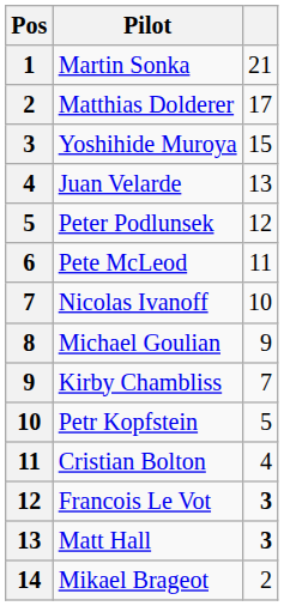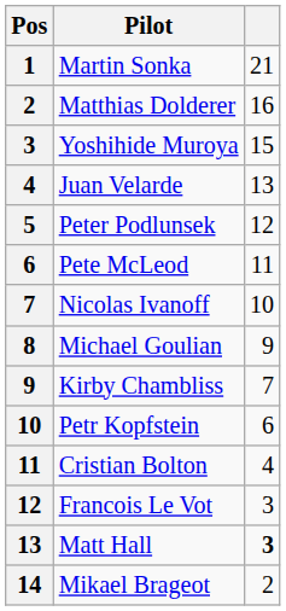 <table class="wikitable" style="font-size: 95%;">
 <tr>
 <th>Pos</th>
 <th>Pilot</th>
 <th></th>
 </tr>
 <tr>
 <th>1</th>
 <td> <a href='#'>Martin Sonka</a></td>
 <td style="text-align: right;">21</td>
 </tr>
 <tr>
 <th>2</th>
 <td> <a href='#'>Matthias Dolderer</a></td>
-<td style="text-align: right;">17</td>
+<td style="text-align: right;">16</td>
 </tr>
 <tr>
 <th>3</th>
 <td> <a href='#'>Yoshihide Muroya</a></td>
 <td style="text-align: right;">15</td>
 </tr>
 <tr>
 <th>4</th>
 <td> <a href='#'>Juan Velarde</a></td>
 <td style="text-align: right;">13</td>
 </tr>
 <tr>
 <th>5</th>
 <td> <a href='#'>Peter Podlunsek</a></td>
 <td style="text-align: right;">12</td>
 </tr>
 <tr>
 <th>6</th>
 <td> <a href='#'>Pete McLeod</a></td>
 <td style="text-align: right;">11</td>
 </tr>
 <tr>
 <th>7</th>
 <td> <a href='#'>Nicolas Ivanoff</a></td>
 <td style="text-align: right;">10</td>
 </tr>
 <tr>
 <th>8</th>
 <td> <a href='#'>Michael Goulian</a></td>
 <td style="text-align: right;">9</td>
 </tr>
 <tr>
 <th>9</th>
 <td> <a href='#'>Kirby Chambliss</a></td>
 <td style="text-align: right;">7</td>
 </tr>
 <tr>
 <th>10</th>
 <td> <a href='#'>Petr Kopfstein</a></td>
-<td style="text-align: right;">5</td>
+<td style="text-align: right;">6</td>
 </tr>
 <tr>
 <th>11</th>
 <td> <a href='#'>Cristian Bolton</a></td>
 <td style="text-align: right;">4</td>
 </tr>
 <tr>
 <th>12</th>
 <td> <a href='#'>Francois Le Vot</a></td>
-<td style="text-align: right;"><strong>3</strong></td>
+<td style="text-align: right;">3</td>
 </tr>
 <tr>
 <th>13</th>
 <td> <a href='#'>Matt Hall</a></td>
 <td style="text-align: right;"><strong>3</strong></td>
 </tr>
 <tr>
 <th>14</th>
 <td> <a href='#'>Mikael Brageot</a></td>
 <td style="text-align: right;">2</td>
 </tr>
 </table>
